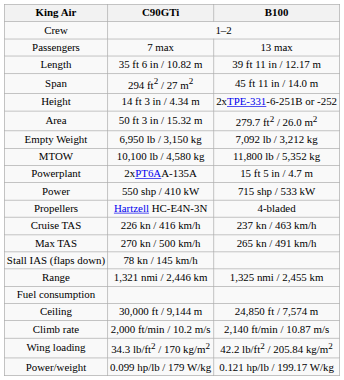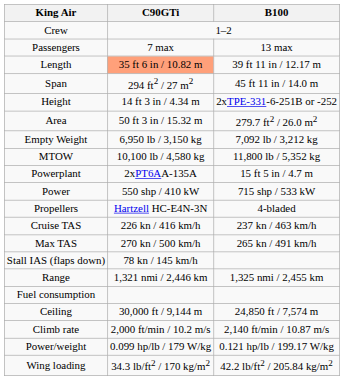 <table class="wikitable" style="text-align: center;">
 <tr>
 <th>King Air</th>
 <th>C90GTi</th>
 <th>B100</th>
 </tr>
 <tr>
 <td>Crew</td>
 <td colspan=2>1–2</td>
 </tr>
 <tr>
 <td>Passengers</td>
 <td>7 max</td>
 <td>13 max</td>
 </tr>
 <tr>
 <td>Length</td>
-<td>35 ft 6 in / 10.82 m</td>
+<td style="background: lightsalmon;">35 ft 6 in / 10.82 m</td>
 <td>39 ft 11 in / 12.17 m</td>
 </tr>
 <tr>
 <td>Span</td>
 <td>294 ft<sup>2</sup> / 27 m<sup>2</sup></td>
 <td>45 ft 11 in / 14.0 m</td>
 </tr>
 <tr>
 <td>Height</td>
 <td>14 ft 3 in / 4.34 m</td>
 <td>2x<a href='#'>TPE-331</a>-6-251B or -252</td>
 </tr>
 <tr>
 <td>Area</td>
 <td>50 ft 3 in / 15.32 m</td>
 <td>279.7 ft<sup>2</sup> / 26.0 m<sup>2</sup></td>
 </tr>
 <tr>
 <td>Empty Weight</td>
 <td>6,950 lb / 3,150 kg</td>
 <td>7,092 lb / 3,212 kg</td>
 </tr>
 <tr>
 <td>MTOW</td>
 <td>10,100 lb / 4,580 kg</td>
 <td>11,800 lb / 5,352 kg</td>
 </tr>
 <tr>
 <td>Powerplant</td>
 <td>2x<a href='#'>PT6A</a>A-135A</td>
 <td>15 ft 5 in / 4.7 m</td>
 </tr>
 <tr>
 <td>Power</td>
 <td>550 shp / 410 kW</td>
 <td>715 shp / 533 kW</td>
 </tr>
 <tr>
 <td>Propellers</td>
 <td><a href='#'>Hartzell</a> HC-E4N-3N</td>
 <td>4-bladed</td>
 </tr>
 <tr>
 <td>Cruise TAS</td>
 <td>226 kn / 416 km/h</td>
 <td>237 kn / 463 km/h</td>
 </tr>
 <tr>
 <td>Max TAS</td>
 <td>270 kn / 500 km/h</td>
 <td>265 kn / 491 km/h</td>
 </tr>
 <tr>
 <td>Stall IAS (flaps down)</td>
 <td>78 kn / 145 km/h</td>
 <td></td>
 </tr>
 <tr>
 <td>Range</td>
 <td>1,321 nmi / 2,446 km</td>
 <td>1,325 nmi / 2,455 km</td>
 </tr>
 <tr>
 <td>Fuel consumption</td>
 <td></td>
 <td></td>
 </tr>
 <tr>
 <td>Ceiling</td>
 <td>30,000 ft / 9,144 m</td>
 <td>24,850 ft / 7,574 m</td>
 </tr>
 <tr>
 <td>Climb rate</td>
 <td>2,000 ft/min / 10.2 m/s</td>
 <td>2,140 ft/min / 10.87 m/s</td>
 </tr>
 <tr>
+<td>Power/weight</td>
+<td>0.099 hp/lb / 179 W/kg</td>
+<td>0.121 hp/lb / 199.17 W/kg</td>
+</tr>
+<tr>
 <td>Wing loading</td>
 <td>34.3 lb/ft<sup>2</sup> / 170 kg/m<sup>2</sup></td>
 <td>42.2 lb/ft<sup>2</sup> / 205.84 kg/m<sup>2</sup></td>
 </tr>
-<tr>
-<td>Power/weight</td>
-<td>0.099 hp/lb / 179 W/kg</td>
-<td>0.121 hp/lb / 199.17 W/kg</td>
-</tr>
 </table>
